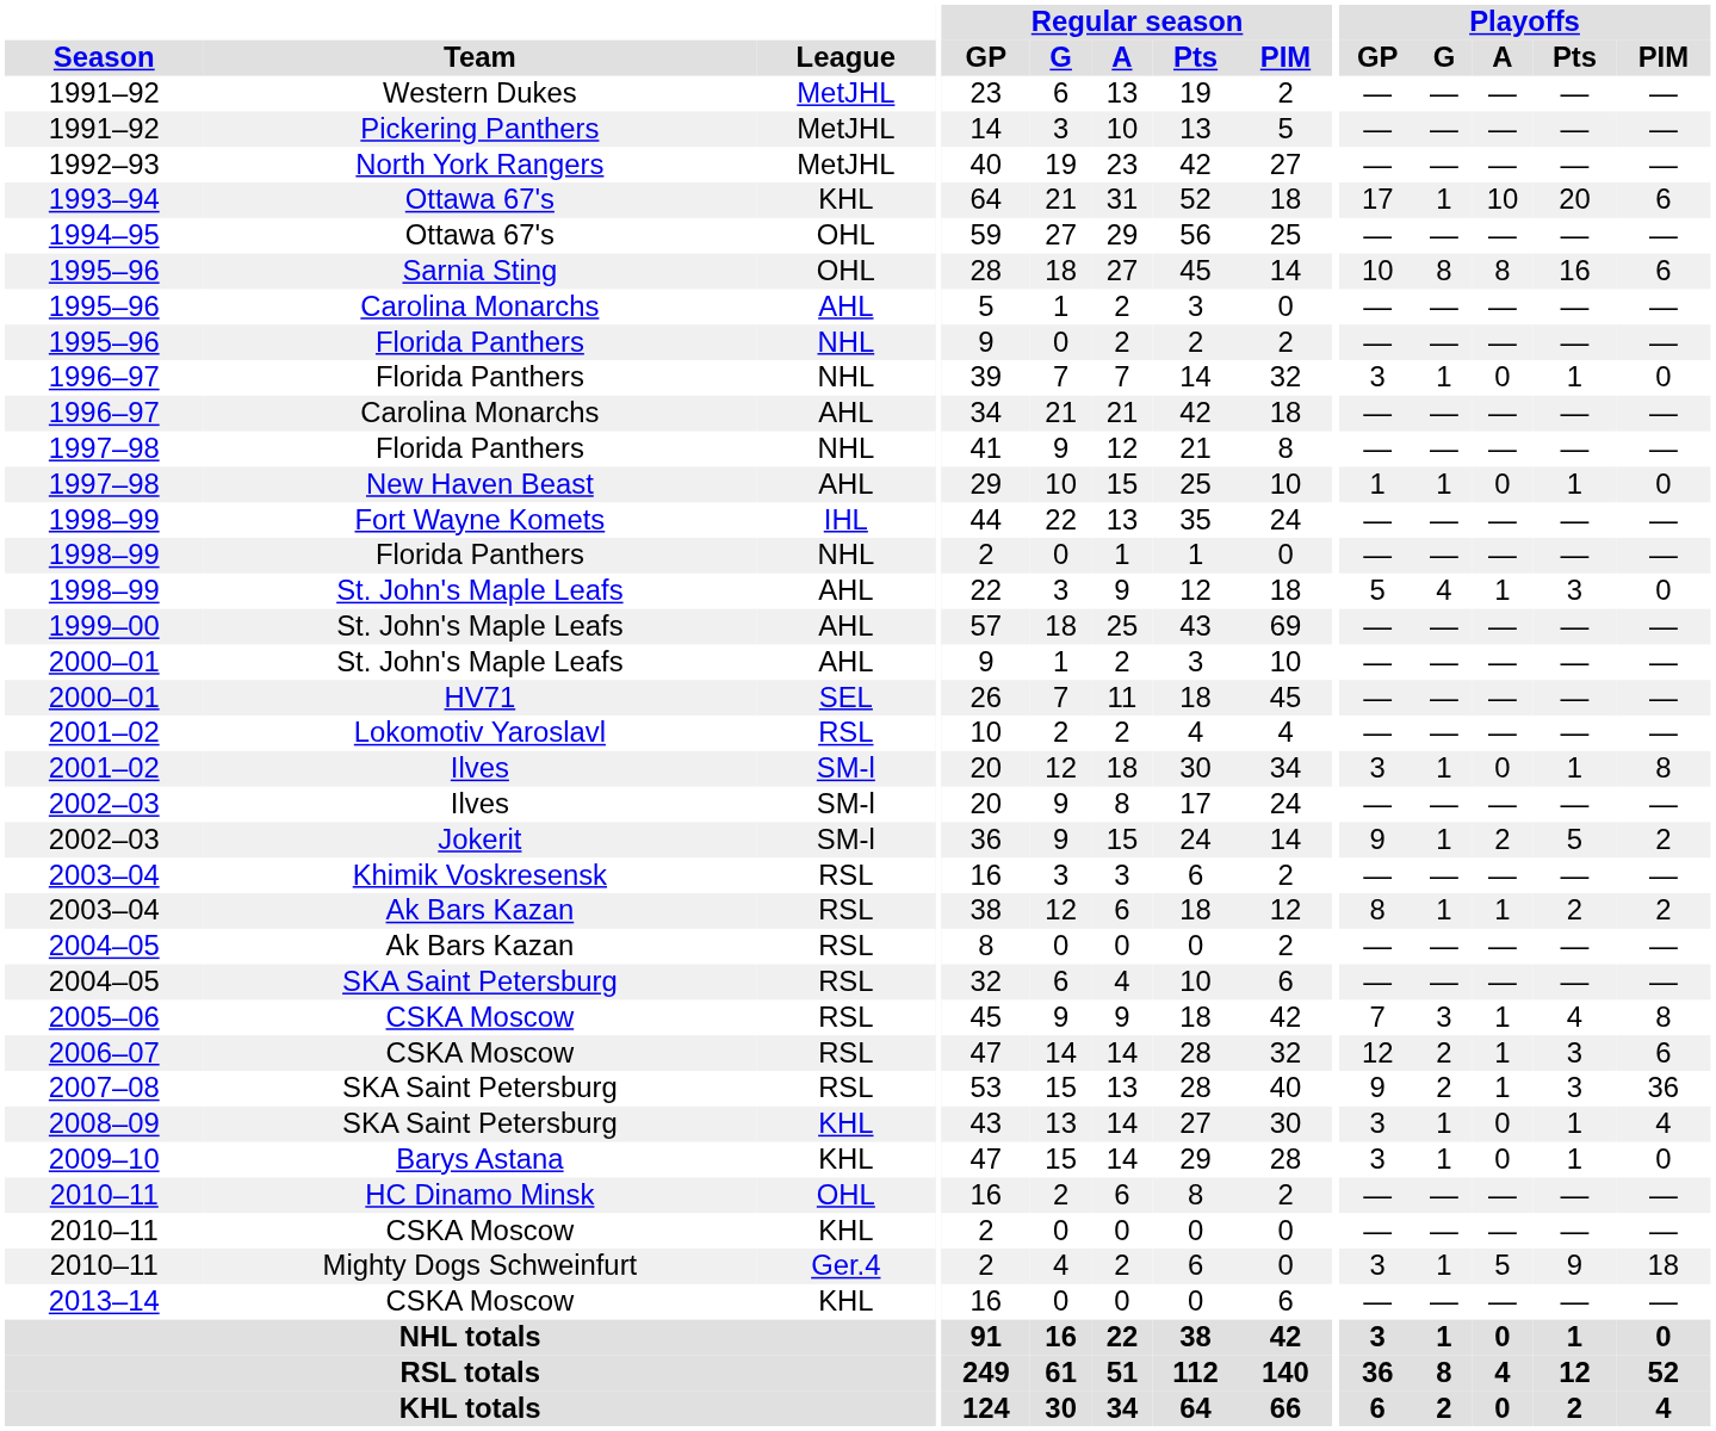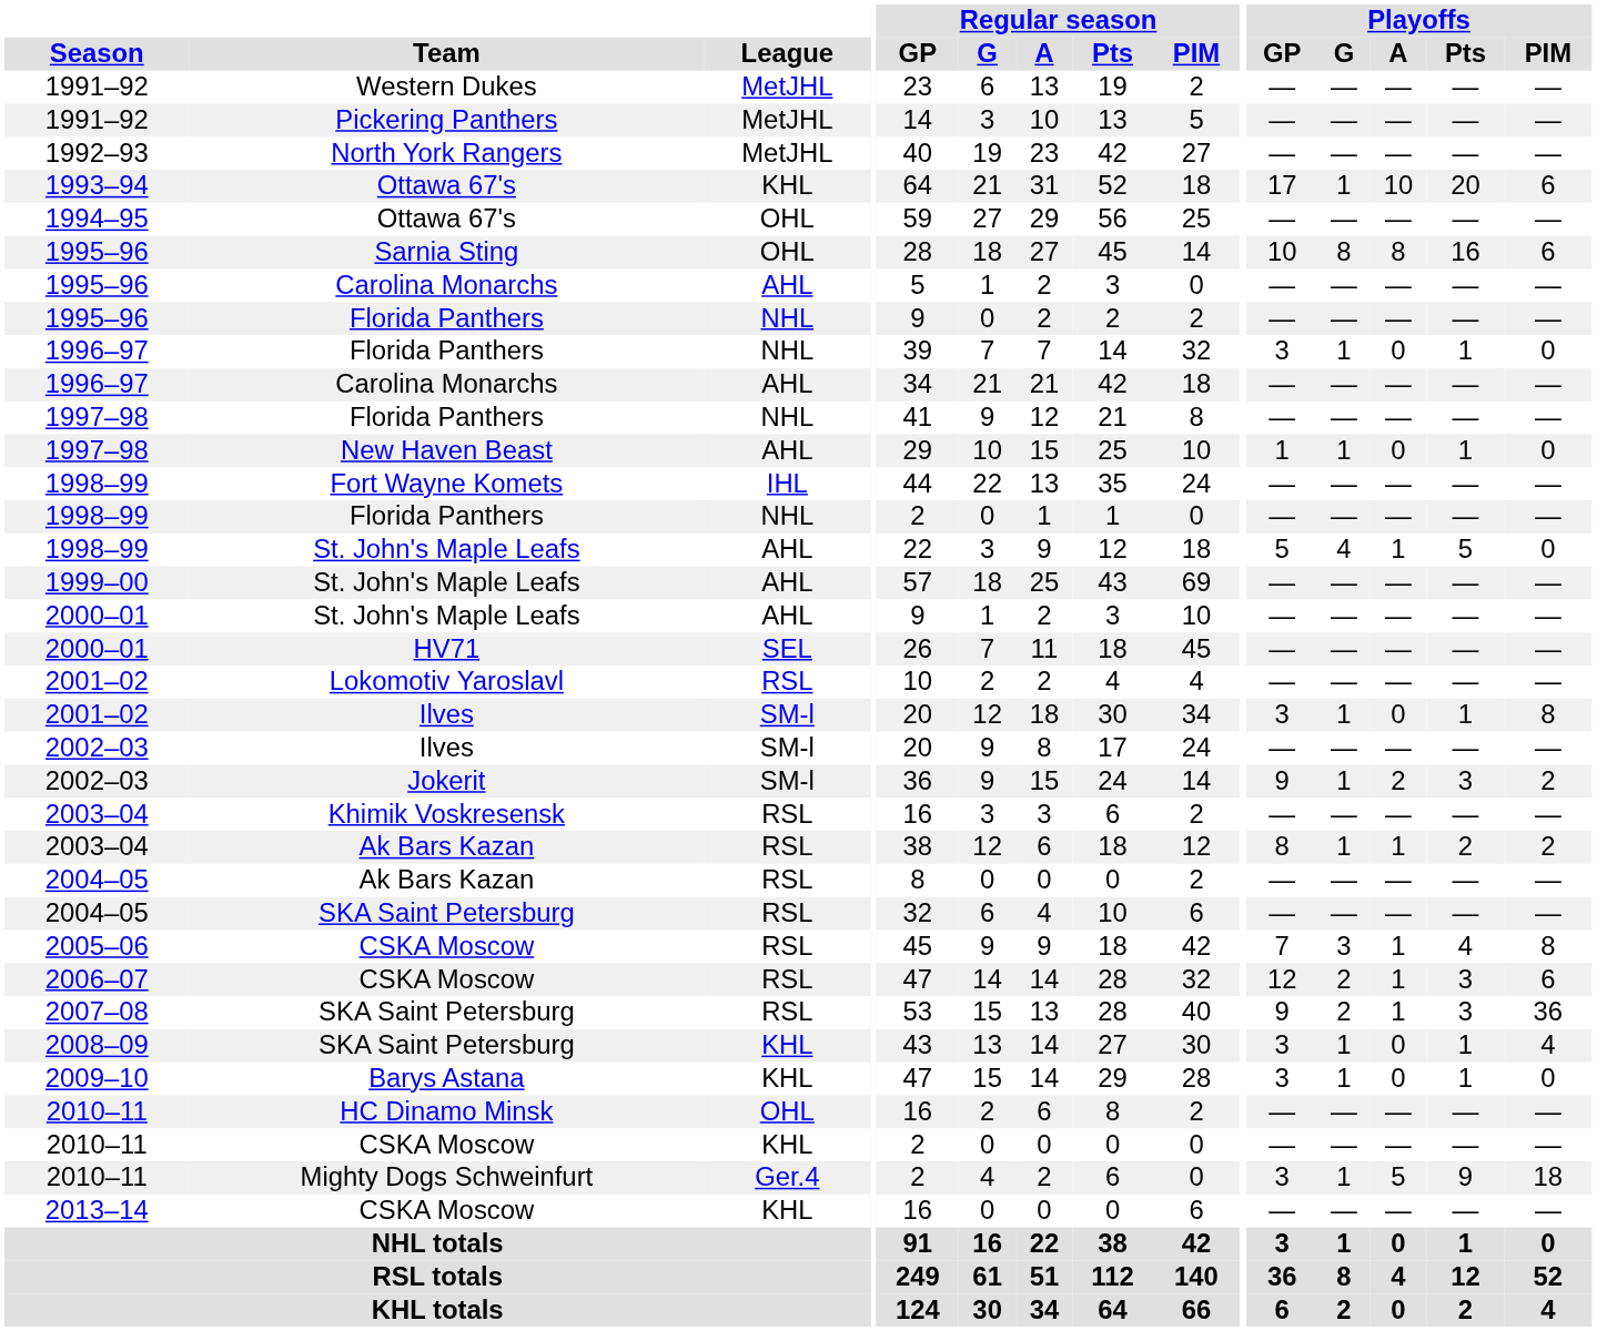 <table border="0" cellpadding="1" cellspacing="0" style="text-align:center; width:60em">
 <tr bgcolor="#e0e0e0">
 <th colspan="3" bgcolor="#ffffff"></th>
 <th rowspan="99" bgcolor="#ffffff"></th>
 <th colspan="5"><a href='#'>Regular season</a></th>
 <th rowspan="99" bgcolor="#ffffff"></th>
 <th colspan="5"><a href='#'>Playoffs</a></th>
 </tr>
 <tr bgcolor="#e0e0e0">
 <th><a href='#'>Season</a></th>
 <th>Team</th>
 <th>League</th>
 <th>GP</th>
 <th><a href='#'>G</a></th>
 <th><a href='#'>A</a></th>
 <th><a href='#'>Pts</a></th>
 <th><a href='#'>PIM</a></th>
 <th>GP</th>
 <th>G</th>
 <th>A</th>
 <th>Pts</th>
 <th>PIM</th>
 </tr>
 <tr>
 <td>1991–92</td>
 <td>Western Dukes</td>
 <td><a href='#'>MetJHL</a></td>
 <td>23</td>
 <td>6</td>
 <td>13</td>
 <td>19</td>
 <td>2</td>
 <td>—</td>
 <td>—</td>
 <td>—</td>
 <td>—</td>
 <td>—</td>
 </tr>
 <tr bgcolor="#f0f0f0">
 <td>1991–92</td>
 <td><a href='#'>Pickering Panthers</a></td>
 <td>MetJHL</td>
 <td>14</td>
 <td>3</td>
 <td>10</td>
 <td>13</td>
 <td>5</td>
 <td>—</td>
 <td>—</td>
 <td>—</td>
 <td>—</td>
 <td>—</td>
 </tr>
 <tr>
 <td>1992–93</td>
 <td><a href='#'>North York Rangers</a></td>
 <td>MetJHL</td>
 <td>40</td>
 <td>19</td>
 <td>23</td>
 <td>42</td>
 <td>27</td>
 <td>—</td>
 <td>—</td>
 <td>—</td>
 <td>—</td>
 <td>—</td>
 </tr>
 <tr bgcolor="#f0f0f0">
 <td><a href='#'>1993–94</a></td>
 <td><a href='#'>Ottawa 67's</a></td>
 <td>KHL</td>
 <td>64</td>
 <td>21</td>
 <td>31</td>
 <td>52</td>
 <td>18</td>
 <td>17</td>
 <td>1</td>
 <td>10</td>
 <td>20</td>
 <td>6</td>
 </tr>
 <tr>
 <td><a href='#'>1994–95</a></td>
 <td>Ottawa 67's</td>
 <td>OHL</td>
 <td>59</td>
 <td>27</td>
 <td>29</td>
 <td>56</td>
 <td>25</td>
 <td>—</td>
 <td>—</td>
 <td>—</td>
 <td>—</td>
 <td>—</td>
 </tr>
 <tr bgcolor="#f0f0f0">
 <td><a href='#'>1995–96</a></td>
 <td><a href='#'>Sarnia Sting</a></td>
 <td>OHL</td>
 <td>28</td>
 <td>18</td>
 <td>27</td>
 <td>45</td>
 <td>14</td>
 <td>10</td>
 <td>8</td>
 <td>8</td>
 <td>16</td>
 <td>6</td>
 </tr>
 <tr>
 <td><a href='#'>1995–96</a></td>
 <td><a href='#'>Carolina Monarchs</a></td>
 <td><a href='#'>AHL</a></td>
 <td>5</td>
 <td>1</td>
 <td>2</td>
 <td>3</td>
 <td>0</td>
 <td>—</td>
 <td>—</td>
 <td>—</td>
 <td>—</td>
 <td>—</td>
 </tr>
 <tr bgcolor="#f0f0f0">
 <td><a href='#'>1995–96</a></td>
 <td><a href='#'>Florida Panthers</a></td>
 <td><a href='#'>NHL</a></td>
 <td>9</td>
 <td>0</td>
 <td>2</td>
 <td>2</td>
 <td>2</td>
 <td>—</td>
 <td>—</td>
 <td>—</td>
 <td>—</td>
 <td>—</td>
 </tr>
 <tr>
 <td><a href='#'>1996–97</a></td>
 <td>Florida Panthers</td>
 <td>NHL</td>
 <td>39</td>
 <td>7</td>
 <td>7</td>
 <td>14</td>
 <td>32</td>
 <td>3</td>
 <td>1</td>
 <td>0</td>
 <td>1</td>
 <td>0</td>
 </tr>
 <tr bgcolor="#f0f0f0">
 <td><a href='#'>1996–97</a></td>
 <td>Carolina Monarchs</td>
 <td>AHL</td>
 <td>34</td>
 <td>21</td>
 <td>21</td>
 <td>42</td>
 <td>18</td>
 <td>—</td>
 <td>—</td>
 <td>—</td>
 <td>—</td>
 <td>—</td>
 </tr>
 <tr>
 <td><a href='#'>1997–98</a></td>
 <td>Florida Panthers</td>
 <td>NHL</td>
 <td>41</td>
 <td>9</td>
 <td>12</td>
 <td>21</td>
 <td>8</td>
 <td>—</td>
 <td>—</td>
 <td>—</td>
 <td>—</td>
 <td>—</td>
 </tr>
 <tr bgcolor="#f0f0f0">
 <td><a href='#'>1997–98</a></td>
 <td><a href='#'>New Haven Beast</a></td>
 <td>AHL</td>
 <td>29</td>
 <td>10</td>
 <td>15</td>
 <td>25</td>
 <td>10</td>
 <td>1</td>
 <td>1</td>
 <td>0</td>
 <td>1</td>
 <td>0</td>
 </tr>
 <tr>
 <td><a href='#'>1998–99</a></td>
 <td><a href='#'>Fort Wayne Komets</a></td>
 <td><a href='#'>IHL</a></td>
 <td>44</td>
 <td>22</td>
 <td>13</td>
 <td>35</td>
 <td>24</td>
 <td>—</td>
 <td>—</td>
 <td>—</td>
 <td>—</td>
 <td>—</td>
 </tr>
 <tr bgcolor="#f0f0f0">
 <td><a href='#'>1998–99</a></td>
 <td>Florida Panthers</td>
 <td>NHL</td>
 <td>2</td>
 <td>0</td>
 <td>1</td>
 <td>1</td>
 <td>0</td>
 <td>—</td>
 <td>—</td>
 <td>—</td>
 <td>—</td>
 <td>—</td>
 </tr>
 <tr>
 <td><a href='#'>1998–99</a></td>
 <td><a href='#'>St. John's Maple Leafs</a></td>
 <td>AHL</td>
 <td>22</td>
 <td>3</td>
 <td>9</td>
 <td>12</td>
 <td>18</td>
 <td>5</td>
 <td>4</td>
 <td>1</td>
-<td>3</td>
+<td>5</td>
 <td>0</td>
 </tr>
 <tr bgcolor="#f0f0f0">
 <td><a href='#'>1999–00</a></td>
 <td>St. John's Maple Leafs</td>
 <td>AHL</td>
 <td>57</td>
 <td>18</td>
 <td>25</td>
 <td>43</td>
 <td>69</td>
 <td>—</td>
 <td>—</td>
 <td>—</td>
 <td>—</td>
 <td>—</td>
 </tr>
 <tr>
 <td><a href='#'>2000–01</a></td>
 <td>St. John's Maple Leafs</td>
 <td>AHL</td>
 <td>9</td>
 <td>1</td>
 <td>2</td>
 <td>3</td>
 <td>10</td>
 <td>—</td>
 <td>—</td>
 <td>—</td>
 <td>—</td>
 <td>—</td>
 </tr>
 <tr bgcolor="#f0f0f0">
 <td><a href='#'>2000–01</a></td>
 <td><a href='#'>HV71</a></td>
 <td><a href='#'>SEL</a></td>
 <td>26</td>
 <td>7</td>
 <td>11</td>
 <td>18</td>
 <td>45</td>
 <td>—</td>
 <td>—</td>
 <td>—</td>
 <td>—</td>
 <td>—</td>
 </tr>
 <tr>
 <td><a href='#'>2001–02</a></td>
 <td><a href='#'>Lokomotiv Yaroslavl</a></td>
 <td><a href='#'>RSL</a></td>
 <td>10</td>
 <td>2</td>
 <td>2</td>
 <td>4</td>
 <td>4</td>
 <td>—</td>
 <td>—</td>
 <td>—</td>
 <td>—</td>
 <td>—</td>
 </tr>
 <tr bgcolor="#f0f0f0">
 <td><a href='#'>2001–02</a></td>
 <td><a href='#'>Ilves</a></td>
 <td><a href='#'>SM-l</a></td>
 <td>20</td>
 <td>12</td>
 <td>18</td>
 <td>30</td>
 <td>34</td>
 <td>3</td>
 <td>1</td>
 <td>0</td>
 <td>1</td>
 <td>8</td>
 </tr>
 <tr>
 <td><a href='#'>2002–03</a></td>
 <td>Ilves</td>
 <td>SM-l</td>
 <td>20</td>
 <td>9</td>
 <td>8</td>
 <td>17</td>
 <td>24</td>
 <td>—</td>
 <td>—</td>
 <td>—</td>
 <td>—</td>
 <td>—</td>
 </tr>
 <tr bgcolor="#f0f0f0">
 <td>2002–03</td>
 <td><a href='#'>Jokerit</a></td>
 <td>SM-l</td>
 <td>36</td>
 <td>9</td>
 <td>15</td>
 <td>24</td>
 <td>14</td>
 <td>9</td>
 <td>1</td>
 <td>2</td>
-<td>5</td>
+<td>3</td>
 <td>2</td>
 </tr>
 <tr>
 <td><a href='#'>2003–04</a></td>
 <td><a href='#'>Khimik Voskresensk</a></td>
 <td>RSL</td>
 <td>16</td>
 <td>3</td>
 <td>3</td>
 <td>6</td>
 <td>2</td>
 <td>—</td>
 <td>—</td>
 <td>—</td>
 <td>—</td>
 <td>—</td>
 </tr>
 <tr bgcolor="#f0f0f0">
 <td>2003–04</td>
 <td><a href='#'>Ak Bars Kazan</a></td>
 <td>RSL</td>
 <td>38</td>
 <td>12</td>
 <td>6</td>
 <td>18</td>
 <td>12</td>
 <td>8</td>
 <td>1</td>
 <td>1</td>
 <td>2</td>
 <td>2</td>
 </tr>
 <tr>
 <td><a href='#'>2004–05</a></td>
 <td>Ak Bars Kazan</td>
 <td>RSL</td>
 <td>8</td>
 <td>0</td>
 <td>0</td>
 <td>0</td>
 <td>2</td>
 <td>—</td>
 <td>—</td>
 <td>—</td>
 <td>—</td>
 <td>—</td>
 </tr>
 <tr bgcolor="#f0f0f0">
 <td>2004–05</td>
 <td><a href='#'>SKA Saint Petersburg</a></td>
 <td>RSL</td>
 <td>32</td>
 <td>6</td>
 <td>4</td>
 <td>10</td>
 <td>6</td>
 <td>—</td>
 <td>—</td>
 <td>—</td>
 <td>—</td>
 <td>—</td>
 </tr>
 <tr>
 <td><a href='#'>2005–06</a></td>
 <td><a href='#'>CSKA Moscow</a></td>
 <td>RSL</td>
 <td>45</td>
 <td>9</td>
 <td>9</td>
 <td>18</td>
 <td>42</td>
 <td>7</td>
 <td>3</td>
 <td>1</td>
 <td>4</td>
 <td>8</td>
 </tr>
 <tr bgcolor="#f0f0f0">
 <td><a href='#'>2006–07</a></td>
 <td>CSKA Moscow</td>
 <td>RSL</td>
 <td>47</td>
 <td>14</td>
 <td>14</td>
 <td>28</td>
 <td>32</td>
 <td>12</td>
 <td>2</td>
 <td>1</td>
 <td>3</td>
 <td>6</td>
 </tr>
 <tr>
 <td><a href='#'>2007–08</a></td>
 <td>SKA Saint Petersburg</td>
 <td>RSL</td>
 <td>53</td>
 <td>15</td>
 <td>13</td>
 <td>28</td>
 <td>40</td>
 <td>9</td>
 <td>2</td>
 <td>1</td>
 <td>3</td>
 <td>36</td>
 </tr>
 <tr bgcolor="#f0f0f0">
 <td><a href='#'>2008–09</a></td>
 <td>SKA Saint Petersburg</td>
 <td><a href='#'>KHL</a></td>
 <td>43</td>
 <td>13</td>
 <td>14</td>
 <td>27</td>
 <td>30</td>
 <td>3</td>
 <td>1</td>
 <td>0</td>
 <td>1</td>
 <td>4</td>
 </tr>
 <tr>
 <td><a href='#'>2009–10</a></td>
 <td><a href='#'>Barys Astana</a></td>
 <td>KHL</td>
 <td>47</td>
 <td>15</td>
 <td>14</td>
 <td>29</td>
 <td>28</td>
 <td>3</td>
 <td>1</td>
 <td>0</td>
 <td>1</td>
 <td>0</td>
 </tr>
 <tr bgcolor="#f0f0f0">
 <td><a href='#'>2010–11</a></td>
 <td><a href='#'>HC Dinamo Minsk</a></td>
 <td><a href='#'>OHL</a></td>
 <td>16</td>
 <td>2</td>
 <td>6</td>
 <td>8</td>
 <td>2</td>
 <td>—</td>
 <td>—</td>
 <td>—</td>
 <td>—</td>
 <td>—</td>
 </tr>
 <tr>
 <td>2010–11</td>
 <td>CSKA Moscow</td>
 <td>KHL</td>
 <td>2</td>
 <td>0</td>
 <td>0</td>
 <td>0</td>
 <td>0</td>
 <td>—</td>
 <td>—</td>
 <td>—</td>
 <td>—</td>
 <td>—</td>
 </tr>
 <tr bgcolor="#f0f0f0">
 <td>2010–11</td>
 <td>Mighty Dogs Schweinfurt</td>
 <td><a href='#'>Ger.4</a></td>
 <td>2</td>
 <td>4</td>
 <td>2</td>
 <td>6</td>
 <td>0</td>
 <td>3</td>
 <td>1</td>
 <td>5</td>
 <td>9</td>
 <td>18</td>
 </tr>
 <tr>
 <td><a href='#'>2013–14</a></td>
 <td>CSKA Moscow</td>
 <td>KHL</td>
 <td>16</td>
 <td>0</td>
 <td>0</td>
 <td>0</td>
 <td>6</td>
 <td>—</td>
 <td>—</td>
 <td>—</td>
 <td>—</td>
 <td>—</td>
 </tr>
 <tr bgcolor="#e0e0e0">
 <th colspan="3">NHL totals</th>
 <th>91</th>
 <th>16</th>
 <th>22</th>
 <th>38</th>
 <th>42</th>
 <th>3</th>
 <th>1</th>
 <th>0</th>
 <th>1</th>
 <th>0</th>
 </tr>
 <tr bgcolor="#e0e0e0">
 <th colspan="3">RSL totals</th>
 <th>249</th>
 <th>61</th>
 <th>51</th>
 <th>112</th>
 <th>140</th>
 <th>36</th>
 <th>8</th>
 <th>4</th>
 <th>12</th>
 <th>52</th>
 </tr>
 <tr bgcolor="#e0e0e0">
 <th colspan="3">KHL totals</th>
 <th>124</th>
 <th>30</th>
 <th>34</th>
 <th>64</th>
 <th>66</th>
 <th>6</th>
 <th>2</th>
 <th>0</th>
 <th>2</th>
 <th>4</th>
 </tr>
 </table>
